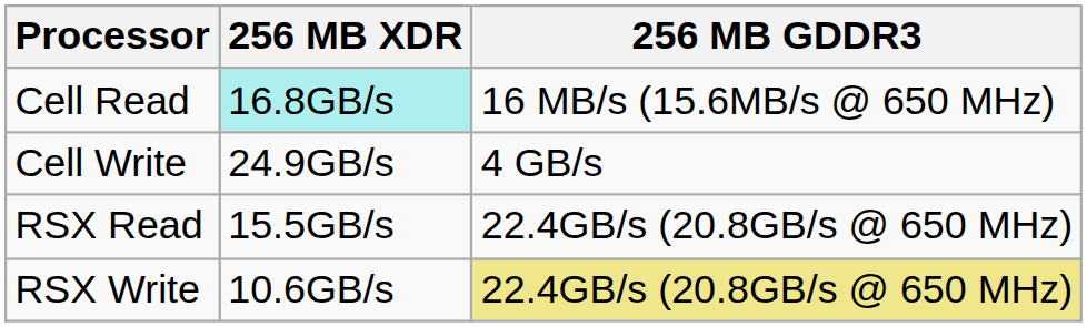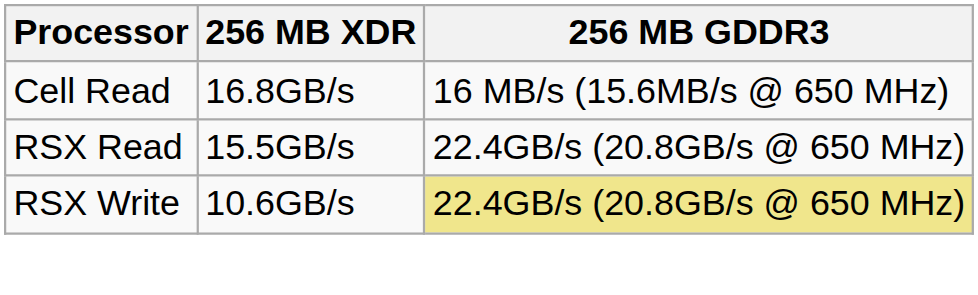 <table class="wikitable">
 <tr>
 <th>Processor</th>
 <th>256 MB XDR</th>
 <th>256 MB GDDR3</th>
 </tr>
 <tr>
 <td>Cell Read</td>
-<td style="background: paleturquoise;">16.8GB/s</td>
+<td>16.8GB/s</td>
 <td>16 MB/s (15.6MB/s @ 650 MHz)</td>
-</tr>
-<tr>
-<td>Cell Write</td>
-<td>24.9GB/s</td>
-<td>4 GB/s</td>
 </tr>
 <tr>
 <td>RSX Read</td>
 <td>15.5GB/s</td>
 <td>22.4GB/s (20.8GB/s @ 650 MHz)</td>
 </tr>
 <tr>
 <td>RSX Write</td>
 <td>10.6GB/s</td>
 <td style="background: khaki;">22.4GB/s (20.8GB/s @ 650 MHz)</td>
 </tr>
 </table>
